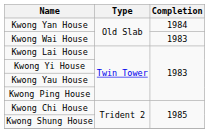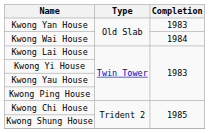 <table class="wikitable" style="text-align: center">
 <tr>
 <th>Name</th>
 <th>Type</th>
 <th>Completion</th>
 </tr>
 <tr>
 <td>Kwong Yan House</td>
 <td rowspan="2">Old Slab</td>
-<td>1984</td>
+<td>1983</td>
 </tr>
 <tr>
 <td>Kwong Wai House</td>
-<td>1983</td>
+<td>1984</td>
 </tr>
 <tr>
 <td>Kwong Lai House</td>
 <td rowspan="4"><a href='#'>Twin Tower</a></td>
 <td rowspan="4">1983</td>
 </tr>
 <tr>
 <td>Kwong Yi House</td>
 </tr>
 <tr>
 <td>Kwong Yau House</td>
 </tr>
 <tr>
 <td>Kwong Ping House</td>
 </tr>
 <tr>
 <td>Kwong Chi House</td>
 <td rowspan="2">Trident 2</td>
 <td rowspan="2">1985</td>
 </tr>
 <tr>
 <td>Kwong Shung House</td>
 </tr>
 <tr>
 </tr>
 </table>
